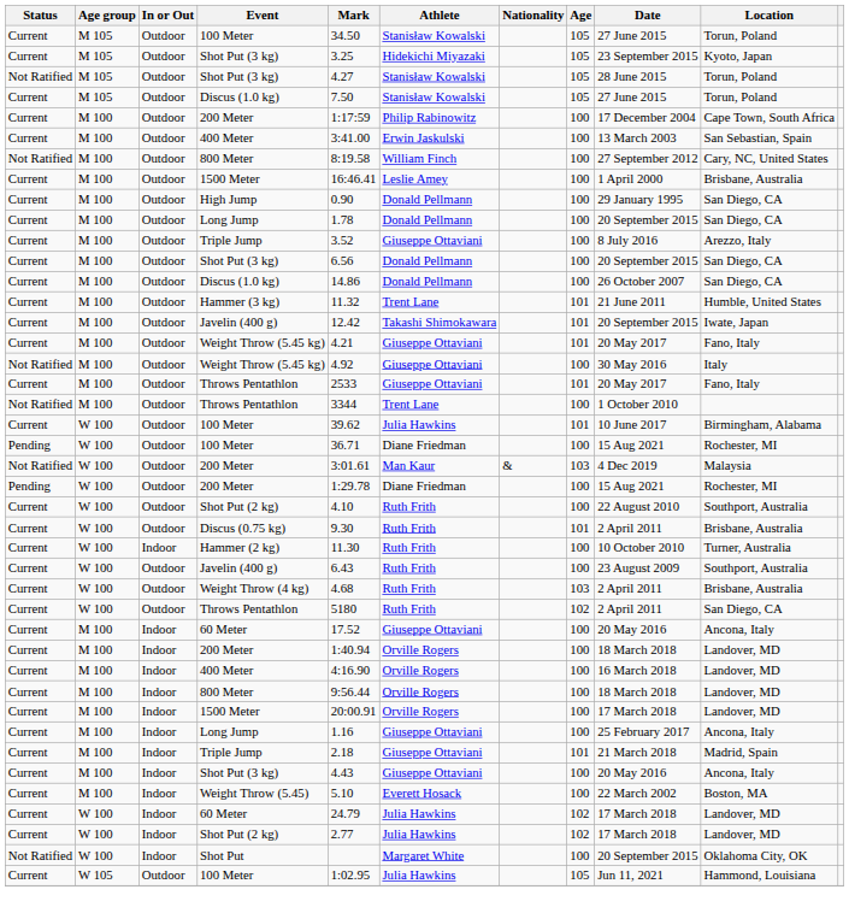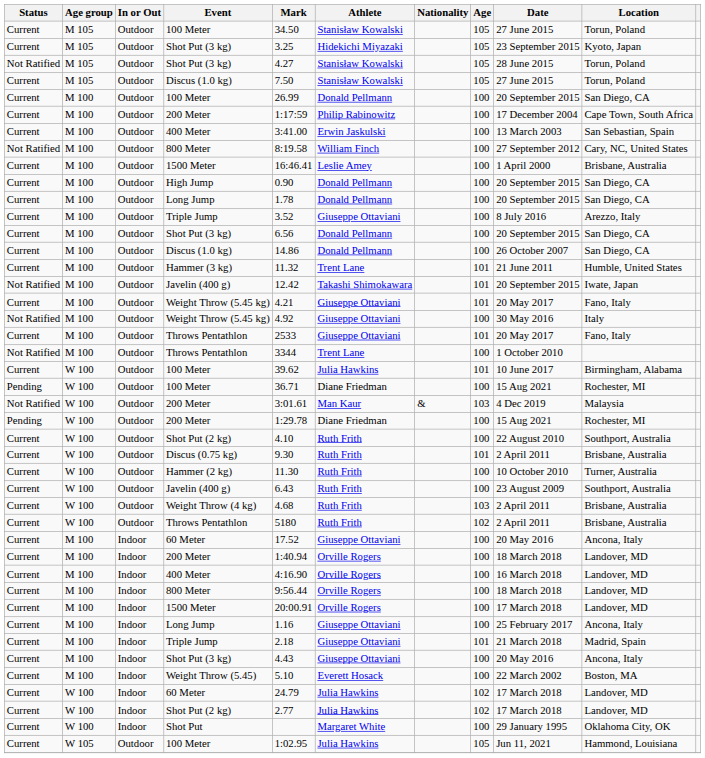 <table class="wikitable sortable">
 <tr>
 <th>Status</th>
 <th>Age group</th>
 <th>In or Out</th>
 <th>Event</th>
 <th>Mark</th>
 <th>Athlete</th>
 <th>Nationality</th>
 <th>Age</th>
 <th>Date</th>
 <th>Location</th>
 <th></th>
 </tr>
 <tr>
 <td>Current</td>
 <td>M 105</td>
 <td>Outdoor</td>
 <td>100 Meter</td>
 <td>34.50 </td>
 <td><a href='#'>Stanisław Kowalski</a></td>
 <td></td>
 <td>105</td>
 <td>27 June 2015</td>
 <td>Torun, Poland</td>
 <td></td>
 </tr>
 <tr>
 <td>Current</td>
 <td>M 105</td>
 <td>Outdoor</td>
 <td>Shot Put (3 kg)</td>
 <td>3.25</td>
 <td><a href='#'>Hidekichi Miyazaki</a></td>
 <td></td>
 <td>105</td>
 <td>23 September 2015</td>
 <td>Kyoto, Japan</td>
 <td></td>
 </tr>
 <tr>
 <td>Not Ratified</td>
 <td>M 105</td>
 <td>Outdoor</td>
 <td>Shot Put (3 kg)</td>
 <td>4.27</td>
 <td><a href='#'>Stanisław Kowalski</a></td>
 <td></td>
 <td>105</td>
 <td>28 June 2015</td>
 <td>Torun, Poland</td>
 <td></td>
 </tr>
 <tr>
 <td>Current</td>
 <td>M 105</td>
 <td>Outdoor</td>
 <td>Discus (1.0 kg)</td>
 <td>7.50</td>
 <td><a href='#'>Stanisław Kowalski</a></td>
 <td></td>
 <td>105</td>
 <td>27 June 2015</td>
 <td>Torun, Poland</td>
 <td></td>
 </tr>
 <tr>
 <td>Current</td>
 <td>M 100</td>
 <td>Outdoor</td>
+<td>100 Meter</td>
+<td>26.99 </td>
+<td><a href='#'>Donald Pellmann</a></td>
+<td></td>
+<td>100</td>
+<td>20 September 2015</td>
+<td>San Diego, CA</td>
+<td></td>
+</tr>
+<tr>
+<td>Current</td>
+<td>M 100</td>
+<td>Outdoor</td>
 <td>200 Meter</td>
 <td>1:17:59</td>
 <td><a href='#'>Philip Rabinowitz</a></td>
 <td></td>
 <td>100</td>
 <td>17 December 2004</td>
 <td>Cape Town, South Africa</td>
 <td></td>
 </tr>
 <tr>
 <td>Current</td>
 <td>M 100</td>
 <td>Outdoor</td>
 <td>400 Meter</td>
 <td>3:41.00</td>
 <td><a href='#'>Erwin Jaskulski</a></td>
 <td></td>
 <td>100</td>
 <td>13 March 2003</td>
 <td>San Sebastian, Spain</td>
 <td></td>
 </tr>
 <tr>
 <td>Not Ratified</td>
 <td>M 100</td>
 <td>Outdoor</td>
 <td>800 Meter</td>
 <td>8:19.58</td>
 <td><a href='#'>William Finch</a></td>
 <td></td>
 <td>100</td>
 <td>27 September 2012</td>
 <td>Cary, NC, United States</td>
 <td></td>
 </tr>
 <tr>
 <td>Current</td>
 <td>M 100</td>
 <td>Outdoor</td>
 <td>1500 Meter</td>
 <td>16:46.41</td>
 <td><a href='#'>Leslie Amey</a></td>
 <td></td>
 <td>100</td>
 <td>1 April 2000</td>
 <td>Brisbane, Australia</td>
 <td></td>
 </tr>
 <tr>
 <td>Current</td>
 <td>M 100</td>
 <td>Outdoor</td>
 <td>High Jump</td>
 <td>0.90</td>
 <td><a href='#'>Donald Pellmann</a></td>
 <td></td>
 <td>100</td>
-<td>29 January 1995</td>
+<td>20 September 2015</td>
 <td>San Diego, CA</td>
 <td></td>
 </tr>
 <tr>
 <td>Current</td>
 <td>M 100</td>
 <td>Outdoor</td>
 <td>Long Jump</td>
 <td>1.78 </td>
 <td><a href='#'>Donald Pellmann</a></td>
 <td></td>
 <td>100</td>
 <td>20 September 2015</td>
 <td>San Diego, CA</td>
 <td></td>
 </tr>
 <tr>
 <td>Current</td>
 <td>M 100</td>
 <td>Outdoor</td>
 <td>Triple Jump</td>
 <td>3.52 </td>
 <td><a href='#'>Giuseppe Ottaviani</a></td>
 <td></td>
 <td>100</td>
 <td>8 July 2016</td>
 <td>Arezzo, Italy</td>
 <td></td>
 </tr>
 <tr>
 <td>Current</td>
 <td>M 100</td>
 <td>Outdoor</td>
 <td>Shot Put (3 kg)</td>
 <td>6.56</td>
 <td><a href='#'>Donald Pellmann</a></td>
 <td></td>
 <td>100</td>
 <td>20 September 2015</td>
 <td>San Diego, CA</td>
 <td></td>
 </tr>
 <tr>
 <td>Current</td>
 <td>M 100</td>
 <td>Outdoor</td>
 <td>Discus (1.0 kg)</td>
 <td>14.86</td>
 <td><a href='#'>Donald Pellmann</a></td>
 <td></td>
 <td>100</td>
 <td>26 October 2007</td>
 <td>San Diego, CA</td>
 <td></td>
 </tr>
 <tr>
 <td>Current</td>
 <td>M 100</td>
 <td>Outdoor</td>
 <td>Hammer (3 kg)</td>
 <td>11.32</td>
 <td><a href='#'>Trent Lane</a></td>
 <td></td>
 <td>101</td>
 <td>21 June 2011</td>
 <td>Humble, United States</td>
 <td></td>
 </tr>
 <tr>
-<td>Current</td>
+<td>Not Ratified</td>
 <td>M 100</td>
 <td>Outdoor</td>
 <td>Javelin (400 g)</td>
 <td>12.42</td>
 <td><a href='#'>Takashi Shimokawara</a></td>
 <td></td>
 <td>101</td>
 <td>20 September 2015</td>
 <td>Iwate, Japan</td>
 <td></td>
 </tr>
 <tr>
 <td>Current</td>
 <td>M 100</td>
 <td>Outdoor</td>
 <td>Weight Throw (5.45 kg)</td>
 <td>4.21</td>
 <td><a href='#'>Giuseppe Ottaviani</a></td>
 <td></td>
 <td>101</td>
 <td>20 May 2017</td>
 <td>Fano, Italy</td>
 <td></td>
 </tr>
 <tr>
 <td>Not Ratified</td>
 <td>M 100</td>
 <td>Outdoor</td>
 <td>Weight Throw (5.45 kg)</td>
 <td>4.92</td>
 <td><a href='#'>Giuseppe Ottaviani</a></td>
 <td></td>
 <td>100</td>
 <td>30 May 2016</td>
 <td>Italy</td>
 <td></td>
 </tr>
 <tr>
 <td>Current</td>
 <td>M 100</td>
 <td>Outdoor</td>
 <td>Throws Pentathlon</td>
 <td>2533</td>
 <td><a href='#'>Giuseppe Ottaviani</a></td>
 <td></td>
 <td>101</td>
 <td>20 May 2017</td>
 <td>Fano, Italy</td>
 <td></td>
 </tr>
 <tr>
 <td>Not Ratified</td>
 <td>M 100</td>
 <td>Outdoor</td>
 <td>Throws Pentathlon</td>
 <td>3344</td>
 <td><a href='#'>Trent Lane</a></td>
 <td></td>
 <td>100</td>
 <td>1 October 2010</td>
 <td></td>
 <td></td>
 </tr>
 <tr>
 <td>Current</td>
 <td>W 100</td>
 <td>Outdoor</td>
 <td>100 Meter</td>
 <td>39.62 </td>
 <td><a href='#'>Julia Hawkins</a></td>
 <td></td>
 <td>101</td>
 <td>10 June 2017</td>
 <td>Birmingham, Alabama</td>
 <td></td>
 </tr>
 <tr>
 <td>Pending</td>
 <td>W 100</td>
 <td>Outdoor</td>
 <td>100 Meter</td>
 <td>36.71 </td>
 <td>Diane Friedman</td>
 <td></td>
 <td>100</td>
 <td>15 Aug 2021</td>
 <td>Rochester, MI</td>
 <td></td>
 </tr>
 <tr>
 <td>Not Ratified</td>
 <td>W 100</td>
 <td>Outdoor</td>
 <td>200 Meter</td>
 <td>3:01.61 </td>
 <td><a href='#'>Man Kaur</a></td>
 <td> & </td>
 <td>103</td>
 <td>4 Dec 2019</td>
 <td>Malaysia</td>
 <td></td>
 </tr>
 <tr>
 <td>Pending</td>
 <td>W 100</td>
 <td>Outdoor</td>
 <td>200 Meter</td>
 <td>1:29.78 </td>
 <td>Diane Friedman</td>
 <td></td>
 <td>100</td>
 <td>15 Aug 2021</td>
 <td>Rochester, MI</td>
 <td></td>
 </tr>
 <tr>
 <td>Current</td>
 <td>W 100</td>
 <td>Outdoor</td>
 <td>Shot Put (2 kg)</td>
 <td>4.10</td>
 <td><a href='#'>Ruth Frith</a></td>
 <td></td>
 <td>100</td>
 <td>22 August 2010</td>
 <td>Southport, Australia</td>
 <td></td>
 </tr>
 <tr>
 <td>Current</td>
 <td>W 100</td>
 <td>Outdoor</td>
 <td>Discus (0.75 kg)</td>
 <td>9.30</td>
 <td><a href='#'>Ruth Frith</a></td>
 <td></td>
 <td>101</td>
 <td>2 April 2011</td>
 <td>Brisbane, Australia</td>
 <td></td>
 </tr>
 <tr>
 <td>Current</td>
 <td>W 100</td>
-<td>Indoor</td>
+<td>Outdoor</td>
 <td>Hammer (2 kg)</td>
 <td>11.30</td>
 <td><a href='#'>Ruth Frith</a></td>
 <td></td>
 <td>100</td>
 <td>10 October 2010</td>
 <td>Turner, Australia</td>
 <td></td>
 </tr>
 <tr>
 <td>Current</td>
 <td>W 100</td>
 <td>Outdoor</td>
 <td>Javelin (400 g)</td>
 <td>6.43</td>
 <td><a href='#'>Ruth Frith</a></td>
 <td></td>
 <td>100</td>
 <td>23 August 2009</td>
 <td>Southport, Australia</td>
 <td></td>
 </tr>
 <tr>
 <td>Current</td>
 <td>W 100</td>
 <td>Outdoor</td>
 <td>Weight Throw (4 kg)</td>
 <td>4.68</td>
 <td><a href='#'>Ruth Frith</a></td>
 <td></td>
 <td>103</td>
 <td>2 April 2011</td>
 <td>Brisbane, Australia</td>
 <td></td>
 </tr>
 <tr>
 <td>Current</td>
 <td>W 100</td>
 <td>Outdoor</td>
 <td>Throws Pentathlon</td>
 <td>5180</td>
 <td><a href='#'>Ruth Frith</a></td>
 <td></td>
 <td>102</td>
 <td>2 April 2011</td>
-<td>San Diego, CA</td>
+<td>Brisbane, Australia</td>
 <td></td>
 </tr>
 <tr>
 <td>Current</td>
 <td>M 100</td>
 <td>Indoor</td>
 <td>60 Meter</td>
 <td>17.52</td>
 <td><a href='#'>Giuseppe Ottaviani</a></td>
 <td></td>
 <td>100</td>
 <td>20 May 2016</td>
 <td>Ancona, Italy</td>
 <td></td>
 </tr>
 <tr>
 <td>Current</td>
 <td>M 100</td>
 <td>Indoor</td>
 <td>200 Meter</td>
 <td>1:40.94</td>
 <td><a href='#'>Orville Rogers</a></td>
 <td></td>
 <td>100</td>
 <td>18 March 2018</td>
 <td>Landover, MD</td>
 <td></td>
 </tr>
 <tr>
 <td>Current</td>
 <td>M 100</td>
 <td>Indoor</td>
 <td>400 Meter</td>
 <td>4:16.90</td>
 <td><a href='#'>Orville Rogers</a></td>
 <td></td>
 <td>100</td>
 <td>16 March 2018</td>
 <td>Landover, MD</td>
 <td></td>
 </tr>
 <tr>
 <td>Current</td>
 <td>M 100</td>
 <td>Indoor</td>
 <td>800 Meter</td>
 <td>9:56.44</td>
 <td><a href='#'>Orville Rogers</a></td>
 <td></td>
 <td>100</td>
 <td>18 March 2018</td>
 <td>Landover, MD</td>
 <td></td>
 </tr>
 <tr>
 <td>Current</td>
 <td>M 100</td>
 <td>Indoor</td>
 <td>1500 Meter</td>
 <td>20:00.91</td>
 <td><a href='#'>Orville Rogers</a></td>
 <td></td>
 <td>100</td>
 <td>17 March 2018</td>
 <td>Landover, MD</td>
 <td></td>
 </tr>
 <tr>
 <td>Current</td>
 <td>M 100</td>
 <td>Indoor</td>
 <td>Long Jump</td>
 <td>1.16</td>
 <td><a href='#'>Giuseppe Ottaviani</a></td>
 <td></td>
 <td>100</td>
 <td>25 February 2017</td>
 <td>Ancona, Italy</td>
 <td></td>
 </tr>
 <tr>
 <td>Current</td>
 <td>M 100</td>
 <td>Indoor</td>
 <td>Triple Jump</td>
 <td>2.18</td>
 <td><a href='#'>Giuseppe Ottaviani</a></td>
 <td></td>
 <td>101</td>
 <td>21 March 2018</td>
 <td>Madrid, Spain</td>
 <td></td>
 </tr>
 <tr>
 <td>Current</td>
 <td>M 100</td>
 <td>Indoor</td>
 <td>Shot Put (3 kg)</td>
 <td>4.43</td>
 <td><a href='#'>Giuseppe Ottaviani</a></td>
 <td></td>
 <td>100</td>
 <td>20 May 2016</td>
 <td>Ancona, Italy</td>
 <td></td>
 </tr>
 <tr>
 <td>Current</td>
 <td>M 100</td>
 <td>Indoor</td>
 <td>Weight Throw (5.45)</td>
 <td>5.10</td>
 <td><a href='#'>Everett Hosack</a></td>
 <td></td>
 <td>100</td>
 <td>22 March 2002</td>
 <td>Boston, MA</td>
 <td></td>
 </tr>
 <tr>
 <td>Current</td>
 <td>W 100</td>
 <td>Indoor</td>
 <td>60 Meter</td>
 <td>24.79</td>
 <td><a href='#'>Julia Hawkins</a></td>
 <td></td>
 <td>102</td>
 <td>17 March 2018</td>
 <td>Landover, MD</td>
 <td></td>
 </tr>
 <tr>
 <td>Current</td>
 <td>W 100</td>
 <td>Indoor</td>
 <td>Shot Put (2 kg)</td>
 <td>2.77</td>
 <td><a href='#'>Julia Hawkins</a></td>
 <td></td>
 <td>102</td>
 <td>17 March 2018</td>
 <td>Landover, MD</td>
 <td></td>
 </tr>
 <tr>
-<td>Not Ratified</td>
+<td>Current</td>
 <td>W 100</td>
 <td>Indoor</td>
 <td>Shot Put</td>
 <td></td>
 <td><a href='#'>Margaret White</a></td>
 <td></td>
 <td>100</td>
-<td>20 September 2015</td>
+<td>29 January 1995</td>
 <td>Oklahoma City, OK</td>
 <td></td>
 </tr>
 <tr>
 <td>Current</td>
 <td>W 105</td>
 <td>Outdoor</td>
 <td>100 Meter</td>
 <td>1:02.95 </td>
 <td><a href='#'>Julia Hawkins</a></td>
 <td></td>
 <td>105</td>
 <td>Jun 11, 2021</td>
 <td>Hammond, Louisiana</td>
 <td></td>
 </tr>
 <tr>
 </tr>
 </table>
